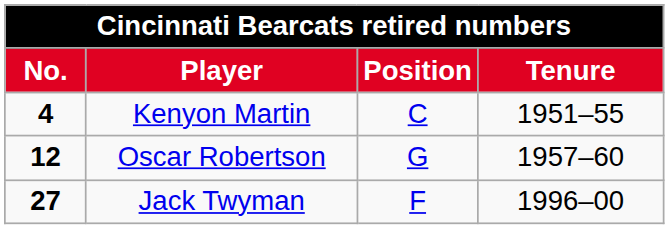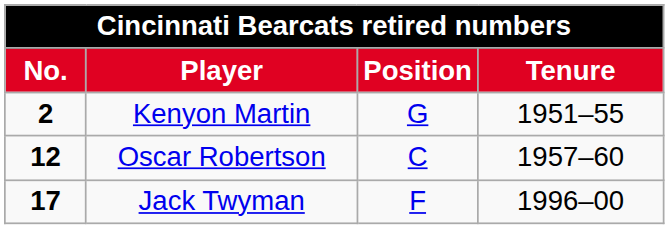 <table class="wikitable sortable" style="text-align:center">
 <tr>
 <td colspan="5" style="background:black; color:white;"><strong>Cincinnati Bearcats retired numbers</strong></td>
 </tr>
 <tr>
 <th style="width:40px; background:#E00122; color:white;">No.</th>
 <th style="width:150px; background:#E00122; color:white;">Player</th>
 <th style="width:40px; background:#E00122; color:white;">Position</th>
 <th style="width:100px; background:#E00122; color:white;">Tenure</th>
 </tr>
 <tr>
-<td><strong>4</strong></td>
+<td><strong>2</strong></td>
 <td><a href='#'>Kenyon Martin</a></td>
-<td><a href='#'>C</a></td>
+<td><a href='#'>G</a></td>
 <td>1951–55</td>
 </tr>
 <tr>
 <td><strong>12</strong></td>
 <td><a href='#'>Oscar Robertson</a></td>
-<td><a href='#'>G</a></td>
+<td><a href='#'>C</a></td>
 <td>1957–60</td>
 </tr>
 <tr>
-<td><strong>27</strong></td>
+<td><strong>17</strong></td>
 <td><a href='#'>Jack Twyman</a></td>
 <td><a href='#'>F</a></td>
 <td>1996–00</td>
 </tr>
 </table>
